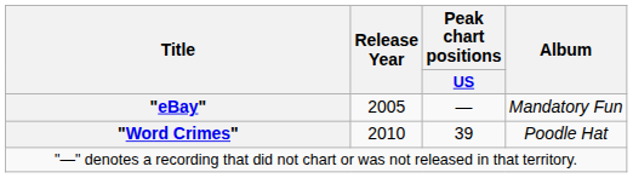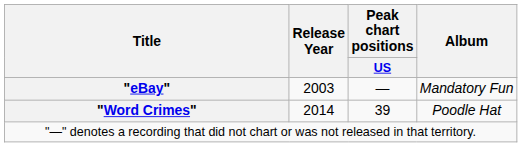 <table class="wikitable plainrowheaders" style="text-align:center;">
 <tr>
 <th scope="col" rowspan="2" style="width:20em;">Title</th>
 <th scope="col" rowspan="2">Release<br>Year</th>
 <th scope="col" colspan="1"><span>Peak chart positions</span></th>
 <th scope="col" rowspan="2">Album</th>
 </tr>
 <tr>
 <th scope="col" style="width:3em;font-size:90%;"><a href='#'>US</a><br></th>
 </tr>
 <tr>
 <th scope="row">"<a href='#'>eBay</a>"</th>
-<td>2005</td>
+<td>2003</td>
 <td>—</td>
 <td><em>Mandatory Fun</em></td>
 </tr>
 <tr>
 <th scope="row">"<a href='#'>Word Crimes</a>"</th>
-<td>2010</td>
+<td>2014</td>
 <td>39</td>
 <td><em>Poodle Hat</em></td>
 </tr>
 <tr>
 <td colspan="5" style="font-size:90%">"—" denotes a recording that did not chart or was not released in that territory.</td>
 </tr>
 </table>
